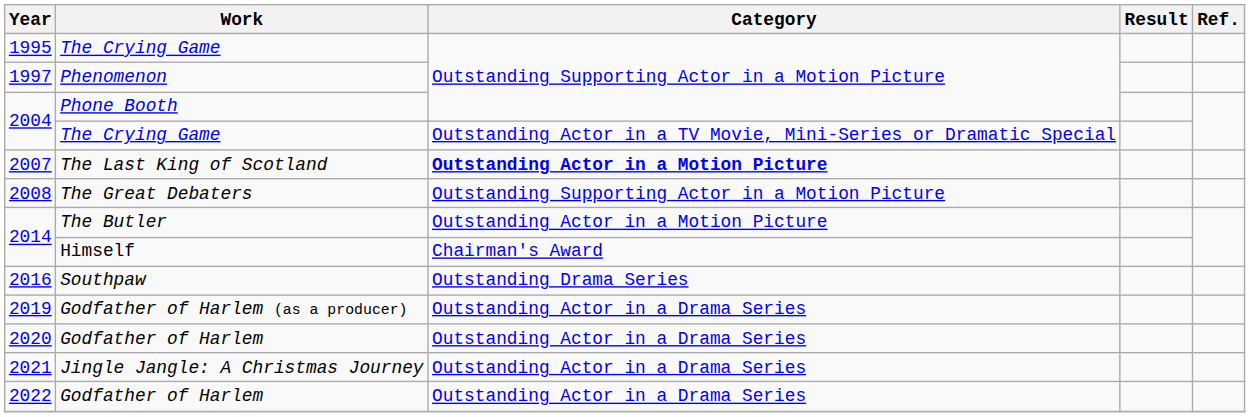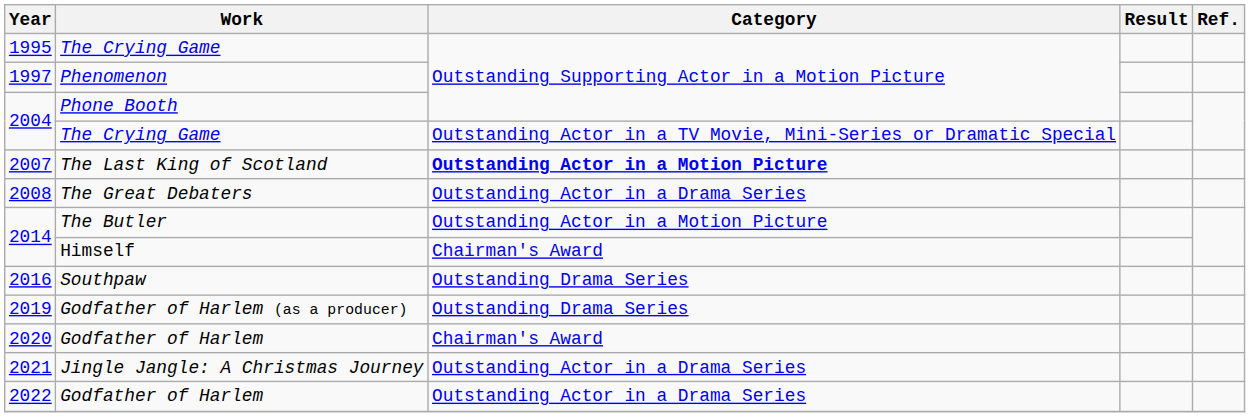 <table class="wikitable">
 <tr>
 <th>Year</th>
 <th>Work</th>
 <th>Category</th>
 <th>Result</th>
 <th>Ref.</th>
 </tr>
 <tr>
 <td rowspan="1"><a href='#'>1995</a></td>
 <td rowspan="1"><em><a href='#'>The Crying Game</a></em></td>
 <td rowspan="3"><a href='#'>Outstanding Supporting Actor in a Motion Picture</a></td>
 <td></td>
 <td rowspan="1"></td>
 </tr>
 <tr>
 <td rowspan="1"><a href='#'>1997</a></td>
 <td rowspan="1"><em><a href='#'>Phenomenon</a></em></td>
 <td></td>
 <td rowspan="1"></td>
 </tr>
 <tr>
 <td rowspan="2"><a href='#'>2004</a></td>
 <td rowspan="1"><em><a href='#'>Phone Booth</a></em></td>
 <td></td>
 <td rowspan="2"></td>
 </tr>
 <tr>
 <td rowspan="1"><em><a href='#'>The Crying Game</a></em></td>
 <td rowspan="1"><a href='#'>Outstanding Actor in a TV Movie, Mini-Series or Dramatic Special</a></td>
 <td></td>
 </tr>
 <tr>
 <td rowspan="1"><a href='#'>2007</a></td>
 <td rowspan="1"><em>The Last King of Scotland</em></td>
 <td rowspan="1"><strong><a href='#'>Outstanding Actor in a Motion Picture</a></strong></td>
 <td></td>
 <td rowspan="1"></td>
 </tr>
 <tr>
 <td rowspan="1"><a href='#'>2008</a></td>
 <td rowspan="1"><em>The Great Debaters</em></td>
-<td rowspan="1"><a href='#'>Outstanding Supporting Actor in a Motion Picture</a></td>
+<td rowspan="1"><a href='#'>Outstanding Actor in a Drama Series</a></td>
 <td></td>
 <td rowspan="1"></td>
 </tr>
 <tr>
 <td rowspan="2"><a href='#'>2014</a></td>
 <td rowspan="1"><em>The Butler</em></td>
 <td rowspan="1"><a href='#'>Outstanding Actor in a Motion Picture</a></td>
 <td></td>
 <td rowspan="2"></td>
 </tr>
 <tr>
 <td rowspan="1">Himself</td>
 <td rowspan="1"><a href='#'>Chairman's Award</a></td>
 <td></td>
 </tr>
 <tr>
 <td rowspan="1"><a href='#'>2016</a></td>
 <td rowspan="1"><em>Southpaw </em></td>
 <td rowspan="1"><a href='#'>Outstanding Drama Series</a></td>
 <td></td>
 <td rowspan="1"></td>
 </tr>
 <tr>
 <td rowspan="1"><a href='#'>2019</a></td>
 <td rowspan="1"><em>Godfather of Harlem</em> <small>(as a producer)</small></td>
-<td rowspan="1"><a href='#'>Outstanding Actor in a Drama Series</a></td>
+<td rowspan="1"><a href='#'>Outstanding Drama Series</a></td>
 <td></td>
 <td rowspan="1"></td>
 </tr>
 <tr>
 <td rowspan="1"><a href='#'>2020</a></td>
 <td rowspan="1"><em>Godfather of Harlem</em></td>
-<td rowspan="1"><a href='#'>Outstanding Actor in a Drama Series</a></td>
+<td rowspan="1"><a href='#'>Chairman's Award</a></td>
 <td></td>
 <td rowspan="1"></td>
 </tr>
 <tr>
 <td rowspan="1"><a href='#'>2021</a></td>
 <td rowspan="1"><em>Jingle Jangle: A Christmas Journey</em></td>
 <td rowspan="1"><a href='#'>Outstanding Actor in a Drama Series</a></td>
 <td></td>
 <td rowspan="1"></td>
 </tr>
 <tr>
 <td rowspan="1"><a href='#'>2022</a></td>
 <td rowspan="1"><em>Godfather of Harlem</em></td>
 <td rowspan="1"><a href='#'>Outstanding Actor in a Drama Series</a></td>
 <td></td>
 <td rowspan="1"></td>
 </tr>
 <tr>
 </tr>
 </table>
